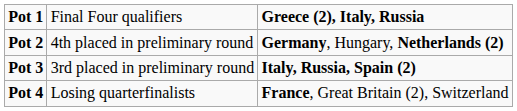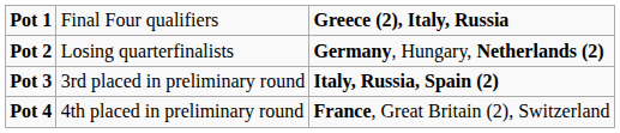 <table class="wikitable">
 <tr>
 <td><strong>Pot 1</strong></td>
 <td>Final Four qualifiers</td>
 <td><strong>Greece (2), Italy, Russia</strong></td>
 </tr>
 <tr>
 <td><strong>Pot 2</strong></td>
-<td>4th placed in preliminary round</td>
+<td>Losing quarterfinalists</td>
 <td><strong>Germany</strong>, Hungary, <strong>Netherlands (2)</strong></td>
 </tr>
 <tr>
 <td><strong>Pot 3</strong></td>
 <td>3rd placed in preliminary round</td>
 <td><strong>Italy, Russia, Spain (2)</strong></td>
 </tr>
 <tr>
 <td><strong>Pot 4</strong></td>
-<td>Losing quarterfinalists</td>
+<td>4th placed in preliminary round</td>
 <td><strong>France</strong>, Great Britain (2), Switzerland</td>
 </tr>
 </table>
